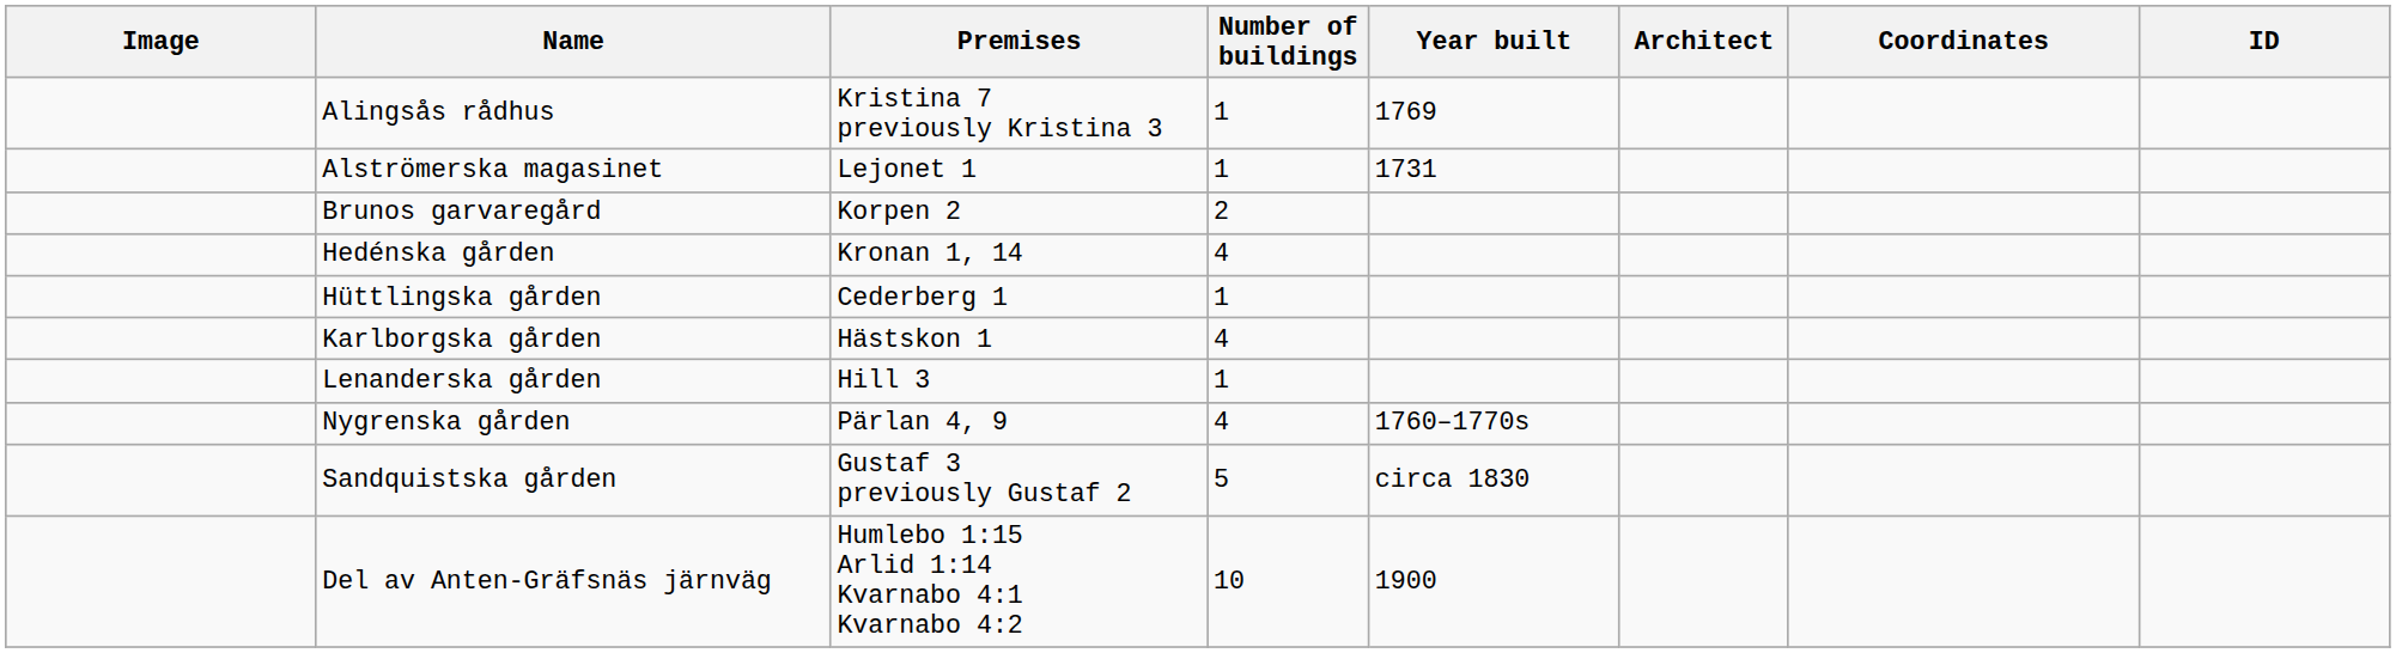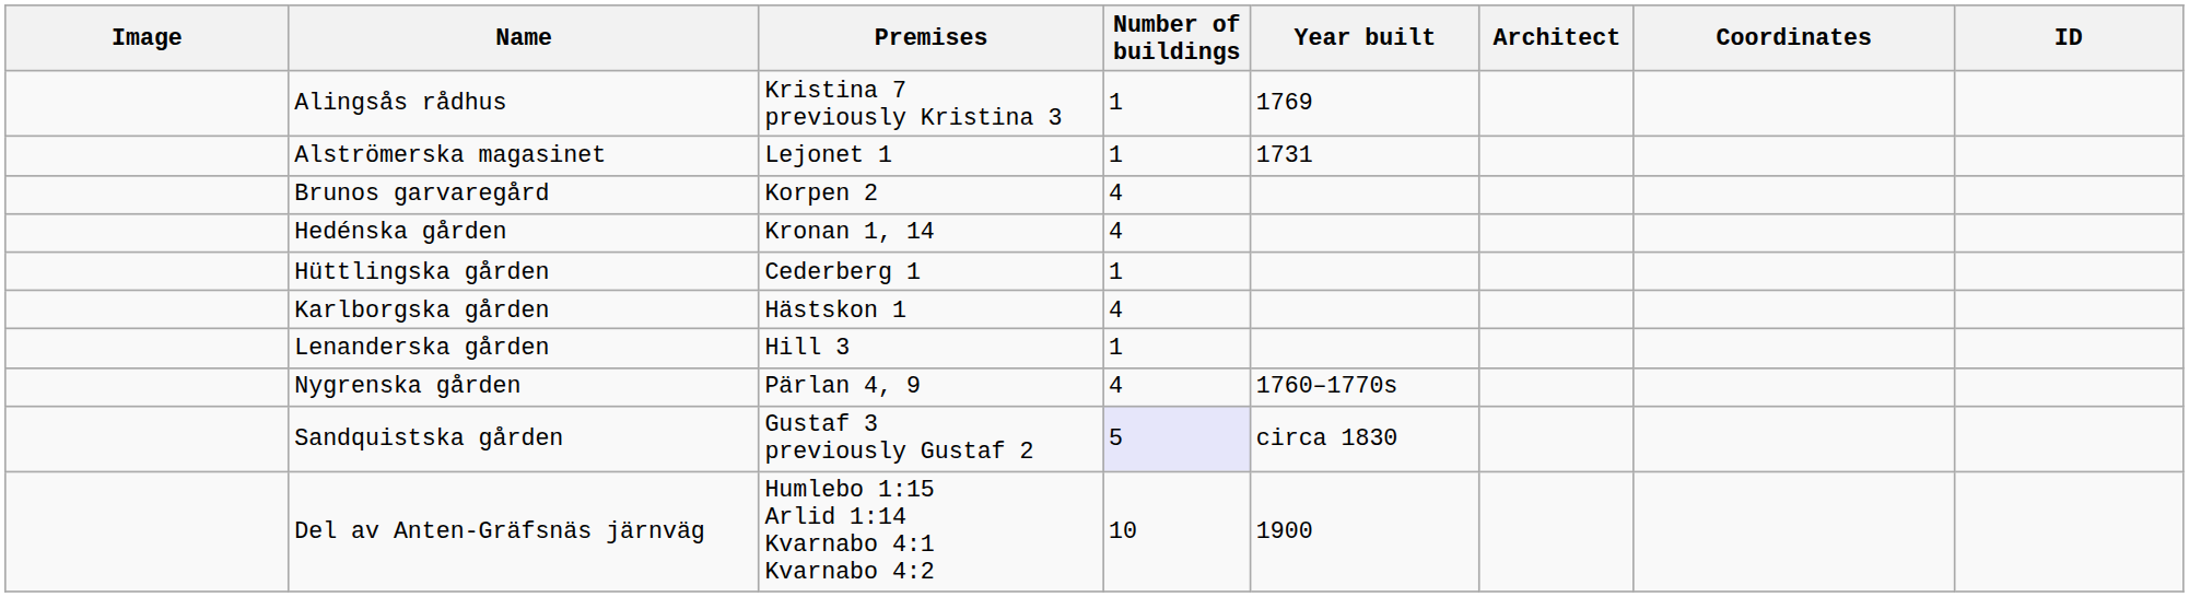 <table class="wikitable" width="95%">
 <tr>
 <th width="150">Image</th>
 <th>Name</th>
 <th>Premises</th>
 <th width="75">Number of<br>buildings</th>
 <th width="120">Year built</th>
 <th>Architect</th>
 <th width="170">Coordinates</th>
 <th width="120">ID</th>
 </tr>
 <tr>
 <td></td>
 <td>Alingsås rådhus</td>
 <td>Kristina 7<br>previously Kristina 3</td>
 <td>1</td>
 <td>1769</td>
 <td></td>
 <td></td>
 <td></td>
 </tr>
 <tr>
 <td></td>
 <td>Alströmerska magasinet</td>
 <td>Lejonet 1</td>
 <td>1</td>
 <td>1731</td>
 <td></td>
 <td></td>
 <td></td>
 </tr>
 <tr>
 <td></td>
 <td>Brunos garvaregård</td>
 <td>Korpen 2</td>
-<td>2</td>
+<td>4</td>
 <td></td>
 <td></td>
 <td></td>
 <td></td>
 </tr>
 <tr>
 <td></td>
 <td>Hedénska gården</td>
 <td>Kronan 1, 14</td>
 <td>4</td>
 <td></td>
 <td></td>
 <td></td>
 <td></td>
 </tr>
 <tr>
 <td></td>
 <td>Hüttlingska gården</td>
 <td>Cederberg 1</td>
 <td>1</td>
 <td></td>
 <td></td>
 <td></td>
 <td></td>
 </tr>
 <tr>
 <td></td>
 <td>Karlborgska gården</td>
 <td>Hästskon 1</td>
 <td>4</td>
 <td></td>
 <td></td>
 <td></td>
 <td></td>
 </tr>
 <tr>
 <td></td>
 <td>Lenanderska gården</td>
 <td>Hill 3</td>
 <td>1</td>
 <td></td>
 <td></td>
 <td></td>
 <td></td>
 </tr>
 <tr>
 <td></td>
 <td>Nygrenska gården</td>
 <td>Pärlan 4, 9</td>
 <td>4</td>
 <td>1760–1770s</td>
 <td></td>
 <td></td>
 <td></td>
 </tr>
 <tr>
 <td></td>
 <td>Sandquistska gården</td>
 <td>Gustaf 3<br>previously Gustaf 2</td>
-<td>5</td>
+<td style="background: lavender;">5</td>
 <td>circa 1830</td>
 <td></td>
 <td></td>
 <td></td>
 </tr>
 <tr>
 <td></td>
 <td>Del av Anten-Gräfsnäs järnväg</td>
 <td>Humlebo 1:15<br>Arlid 1:14<br>Kvarnabo 4:1<br>Kvarnabo 4:2</td>
 <td>10</td>
 <td>1900</td>
 <td></td>
 <td></td>
 <td></td>
 </tr>
 </table>
